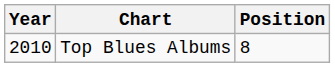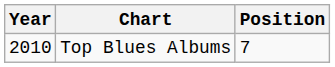 <table class="wikitable">
 <tr>
 <th>Year</th>
 <th>Chart</th>
 <th>Position</th>
 </tr>
 <tr>
 <td>2010</td>
 <td>Top Blues Albums</td>
-<td>8</td>
+<td>7</td>
 </tr>
 </table>
